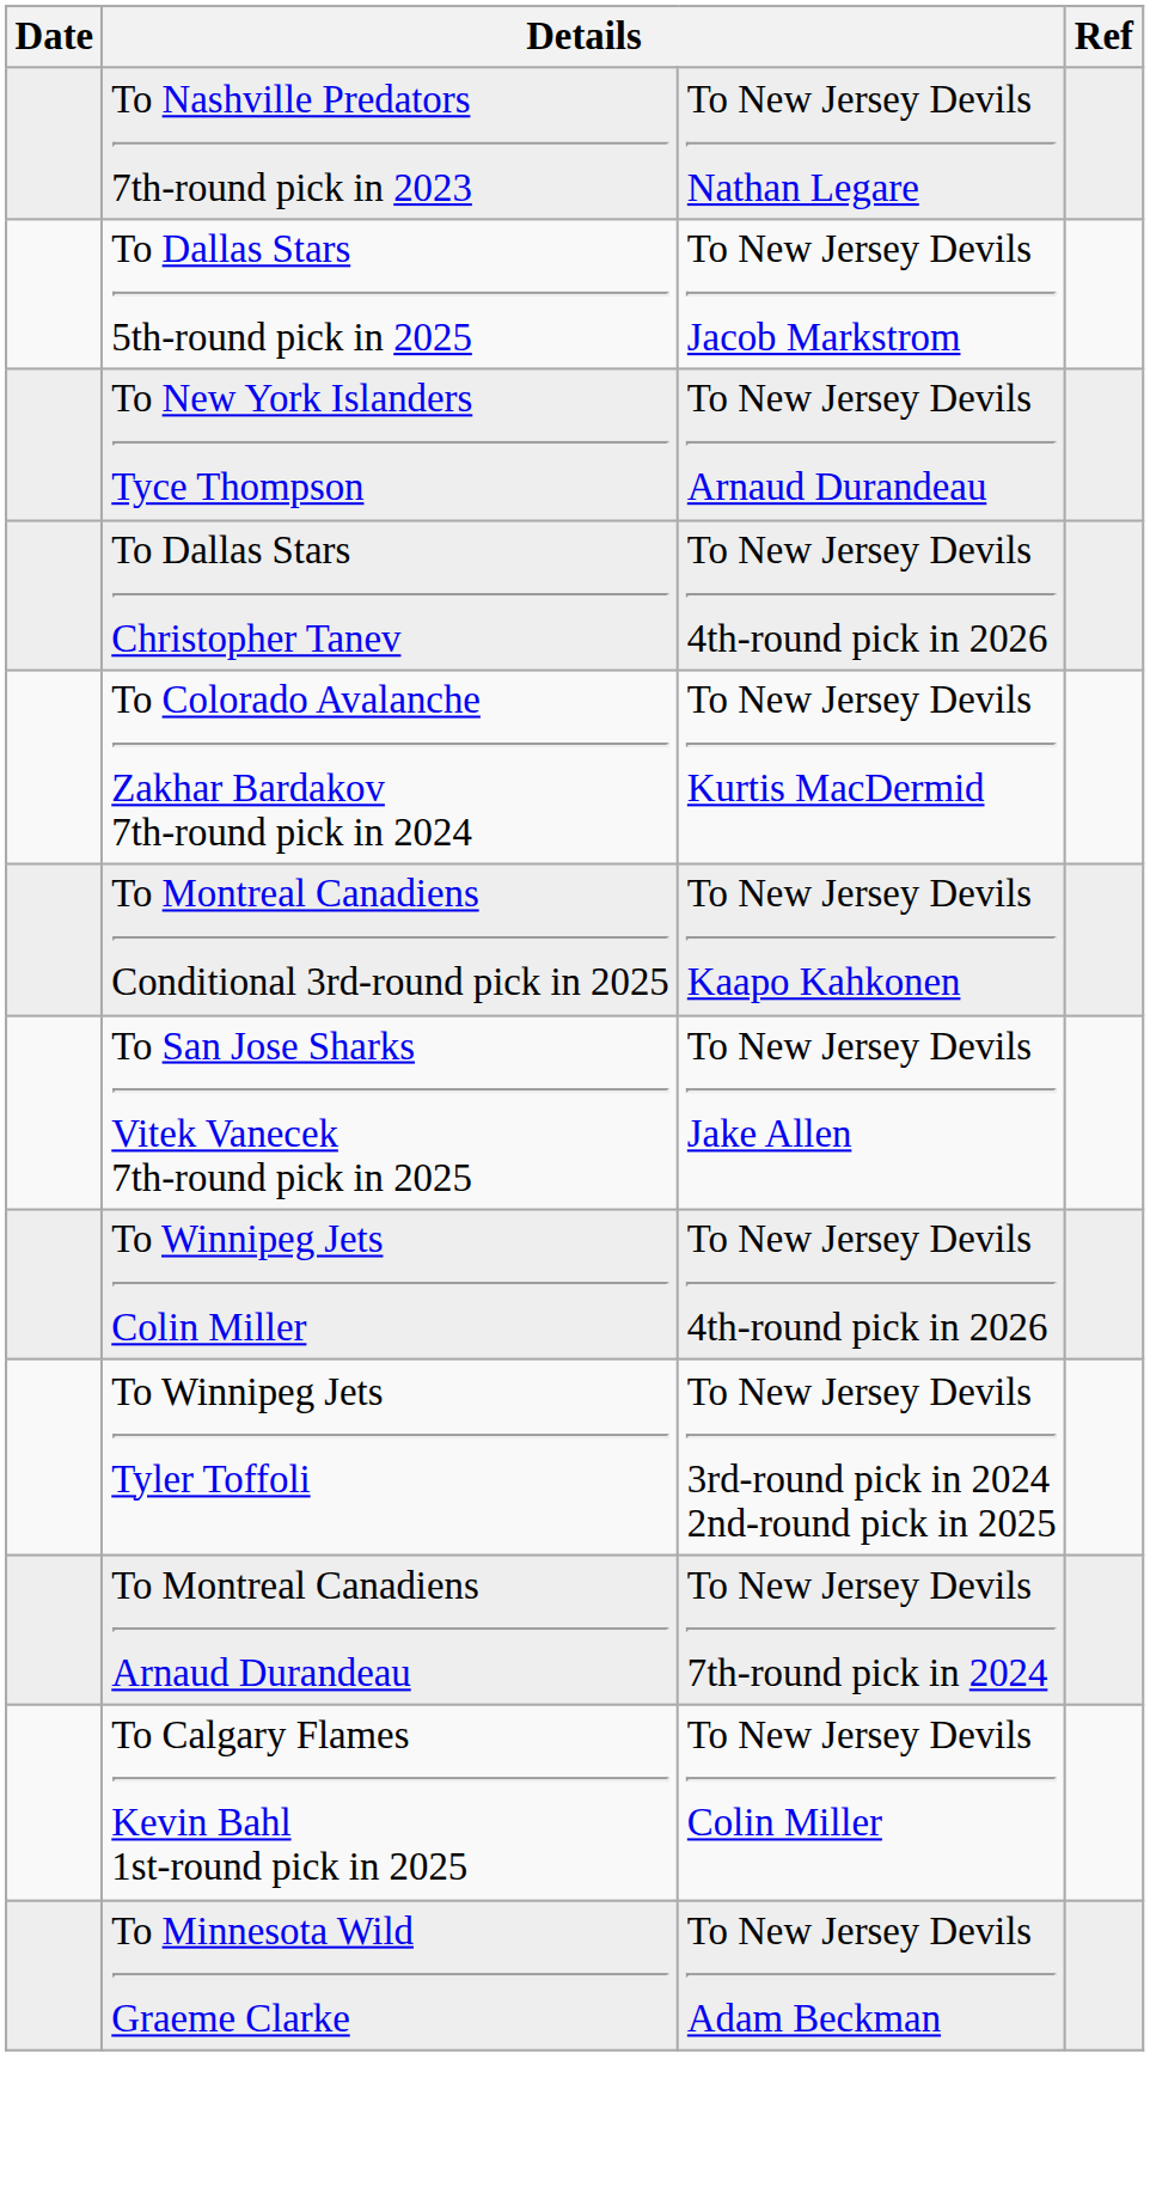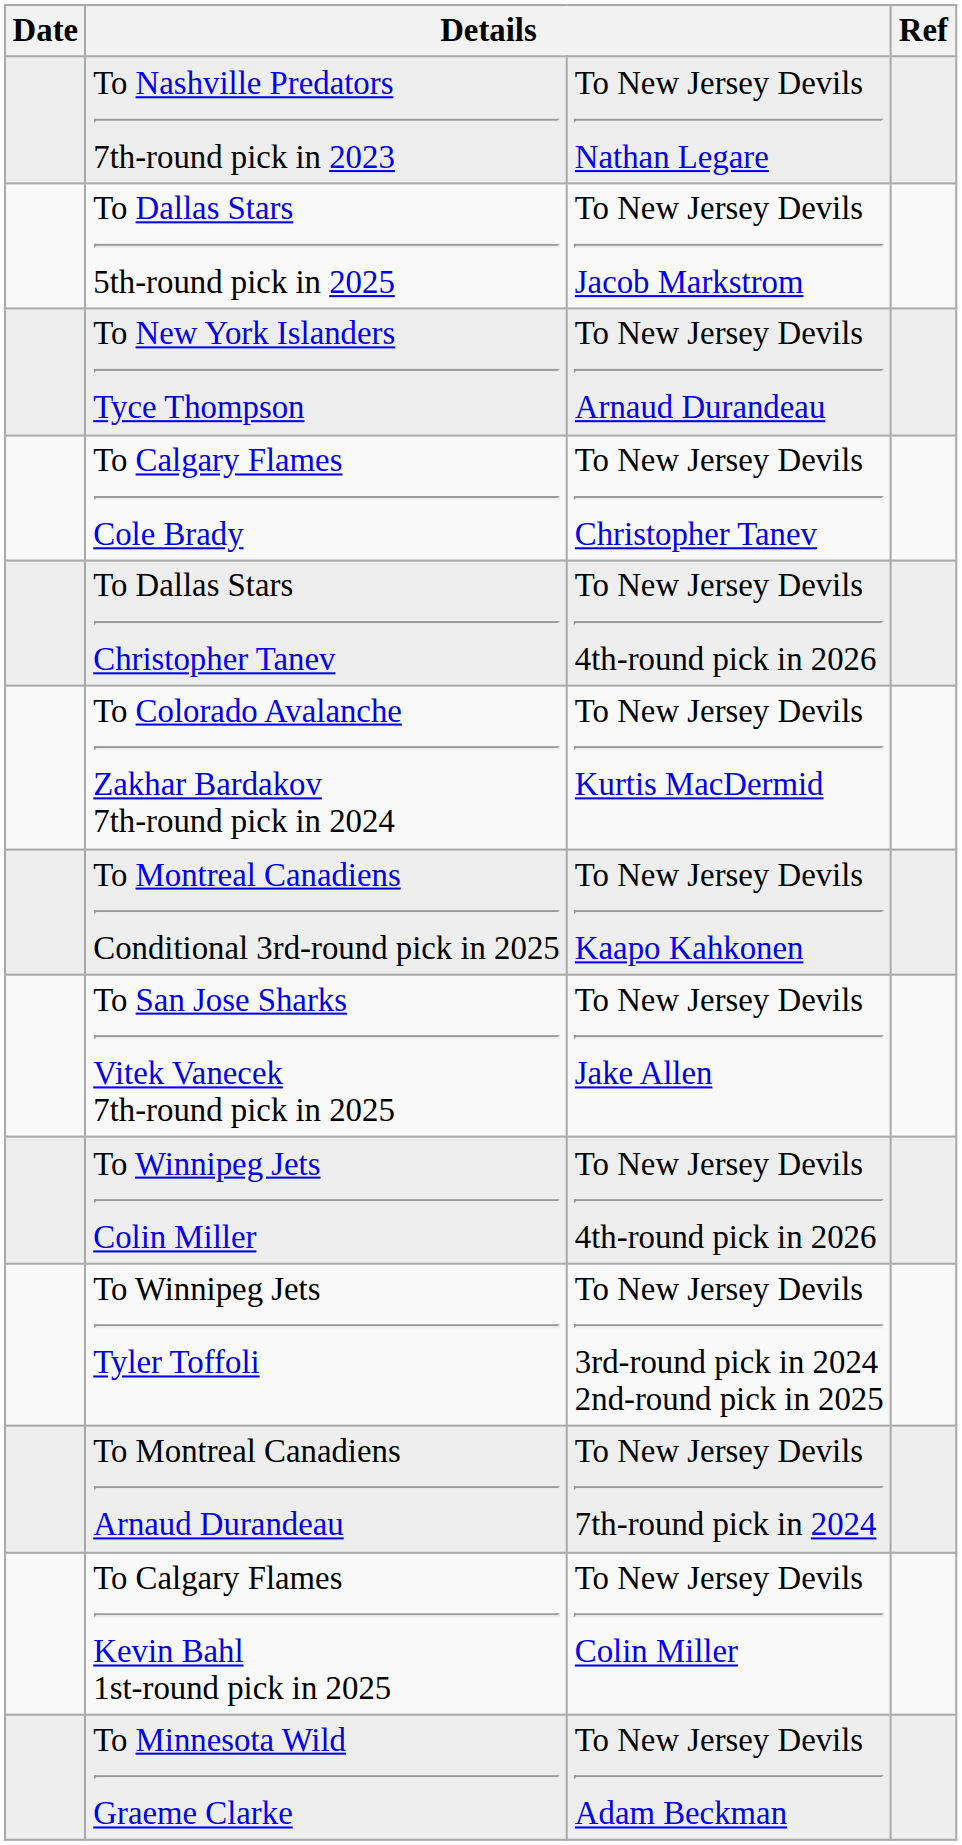 <table class="wikitable">
 <tr>
 <th>Date</th>
 <th colspan="2">Details</th>
 <th>Ref</th>
 </tr>
 <tr style="background:#eee;">
 <td></td>
 <td valign="top">To <a href='#'>Nashville Predators</a><hr>7th-round pick in <a href='#'>2023</a></td>
 <td valign="top">To New Jersey Devils<hr><a href='#'>Nathan Legare</a></td>
 <td></td>
 </tr>
 <tr>
 <td></td>
 <td valign="top">To <a href='#'>Dallas Stars</a><hr>5th-round pick in <a href='#'>2025</a></td>
 <td valign="top">To New Jersey Devils<hr><a href='#'>Jacob Markstrom</a></td>
 <td></td>
 </tr>
 <tr style="background:#eee;">
 <td></td>
 <td valign="top">To <a href='#'>New York Islanders</a><hr><a href='#'>Tyce Thompson</a></td>
 <td valign="top">To New Jersey Devils<hr><a href='#'>Arnaud Durandeau</a></td>
+<td></td>
+</tr>
+<tr>
+<td></td>
+<td valign="top">To <a href='#'>Calgary Flames</a><hr><a href='#'>Cole Brady</a></td>
+<td valign="top">To New Jersey Devils<hr><a href='#'>Christopher Tanev</a></td>
 <td></td>
 </tr>
 <tr style="background:#eee;">
 <td></td>
 <td>To Dallas Stars<hr><a href='#'>Christopher Tanev</a></td>
 <td valign="top">To New Jersey Devils<hr>4th-round pick in 2026</td>
 <td></td>
 </tr>
 <tr>
 <td></td>
 <td valign="top">To <a href='#'>Colorado Avalanche</a><hr><a href='#'>Zakhar Bardakov</a><br>7th-round pick in 2024</td>
 <td valign="top">To New Jersey Devils<hr><a href='#'>Kurtis MacDermid</a></td>
 <td></td>
 </tr>
 <tr style="background:#eee;">
 <td></td>
 <td valign="top">To <a href='#'>Montreal Canadiens</a><hr>Conditional 3rd-round pick in 2025</td>
 <td valign="top">To New Jersey Devils<hr><a href='#'>Kaapo Kahkonen</a></td>
 <td></td>
 </tr>
 <tr>
 <td></td>
 <td valign="top">To <a href='#'>San Jose Sharks</a><hr><a href='#'>Vitek Vanecek</a><br>7th-round pick in 2025</td>
 <td valign="top">To New Jersey Devils<hr><a href='#'>Jake Allen</a></td>
 <td></td>
 </tr>
 <tr style="background:#eee;">
 <td></td>
 <td valign="top">To <a href='#'>Winnipeg Jets</a><hr><a href='#'>Colin Miller</a></td>
 <td valign="top">To New Jersey Devils<hr>4th-round pick in 2026</td>
 <td></td>
 </tr>
 <tr>
 <td></td>
 <td valign="top">To Winnipeg Jets<hr><a href='#'>Tyler Toffoli</a></td>
 <td valign="top">To New Jersey Devils<hr>3rd-round pick in 2024<br>2nd-round pick in 2025</td>
 <td></td>
 </tr>
 <tr style="background:#eee;">
 <td></td>
 <td valign="top">To Montreal Canadiens<hr><a href='#'>Arnaud Durandeau</a></td>
 <td valign="top">To New Jersey Devils<hr>7th-round pick in <a href='#'>2024</a></td>
 <td></td>
 </tr>
 <tr>
 <td></td>
 <td valign="top">To Calgary Flames<hr><a href='#'>Kevin Bahl</a><br>1st-round pick in 2025</td>
 <td valign="top">To New Jersey Devils<hr><a href='#'>Colin Miller</a></td>
 <td></td>
 </tr>
 <tr style="background:#eee;">
 <td></td>
 <td valign="top">To <a href='#'>Minnesota Wild</a><hr><a href='#'>Graeme Clarke</a></td>
 <td valign="top">To New Jersey Devils<hr><a href='#'>Adam Beckman</a></td>
 <td></td>
 </tr>
 </table>
